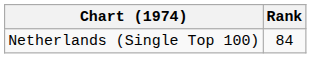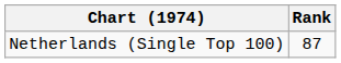 <table class="wikitable sortable plainrowheaders">
 <tr>
 <th align="left">Chart (1974)</th>
 <th style="text-align:center;">Rank</th>
 </tr>
 <tr>
 <td>Netherlands (Single Top 100)</td>
-<td align="center">84</td>
+<td align="center">87</td>
 </tr>
 </table>
